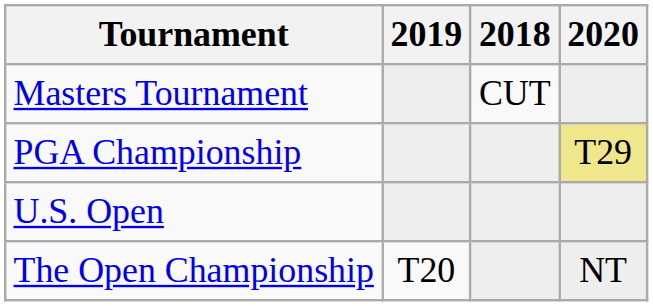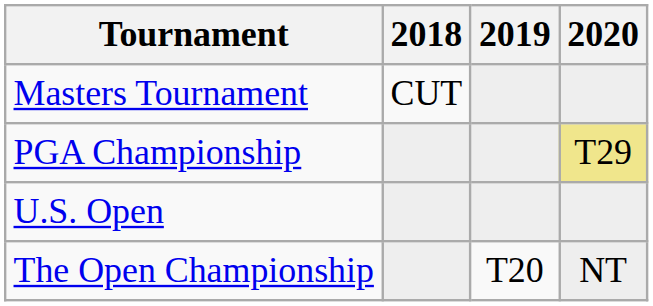 <table class="wikitable" style="font-size:95%;text-align:center;">
 <tr>
 <th>Tournament</th>
+<th>2018</th>
 <th>2019</th>
-<th>2018</th>
 <th>2020</th>
 </tr>
 <tr>
 <td align=left><a href='#'>Masters Tournament</a></td>
+<td>CUT</td>
 <td style="background:#eeeeee;"></td>
-<td>CUT</td>
 <td style="background:#eeeeee;"></td>
 </tr>
 <tr>
 <td align=left><a href='#'>PGA Championship</a></td>
 <td style="background:#eeeeee;"></td>
 <td style="background:#eeeeee;"></td>
 <td style="background: khaki;">T29</td>
 </tr>
 <tr>
 <td align=left><a href='#'>U.S. Open</a></td>
 <td style="background:#eeeeee;"></td>
 <td style="background:#eeeeee;"></td>
 <td style="background:#eeeeee;"></td>
 </tr>
 <tr>
 <td align=left><a href='#'>The Open Championship</a></td>
+<td style="background:#eeeeee;"></td>
 <td>T20</td>
-<td style="background:#eeeeee;"></td>
 <td style="background:#eeeeee;">NT</td>
 </tr>
 </table>
